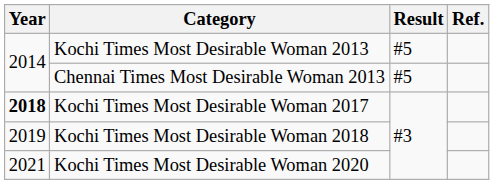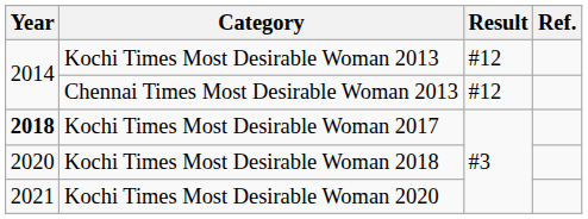 <table class="wikitable">
 <tr>
 <th>Year</th>
 <th>Category</th>
 <th>Result</th>
 <th>Ref.</th>
 </tr>
 <tr>
 <td rowspan="2">2014</td>
 <td>Kochi Times Most Desirable Woman 2013</td>
-<td>#5</td>
+<td>#12</td>
 <td></td>
 </tr>
 <tr>
 <td>Chennai Times Most Desirable Woman 2013</td>
-<td>#5</td>
+<td>#12</td>
 <td></td>
 </tr>
 <tr>
 <td><strong>2018</strong></td>
 <td>Kochi Times Most Desirable Woman 2017</td>
 <td rowspan="3">#3</td>
 <td></td>
 </tr>
 <tr>
-<td>2019</td>
+<td>2020</td>
 <td>Kochi Times Most Desirable Woman 2018</td>
 <td></td>
 </tr>
 <tr>
 <td>2021</td>
 <td>Kochi Times Most Desirable Woman 2020</td>
 <td></td>
 </tr>
 </table>
